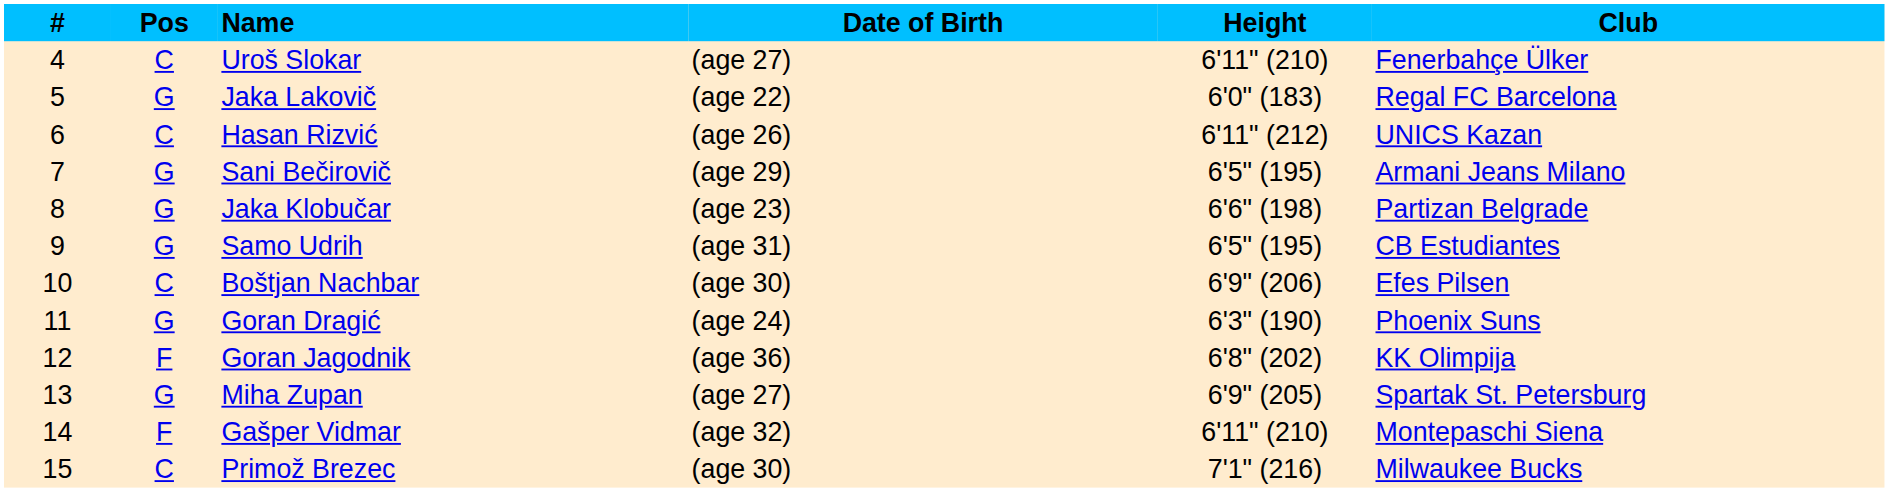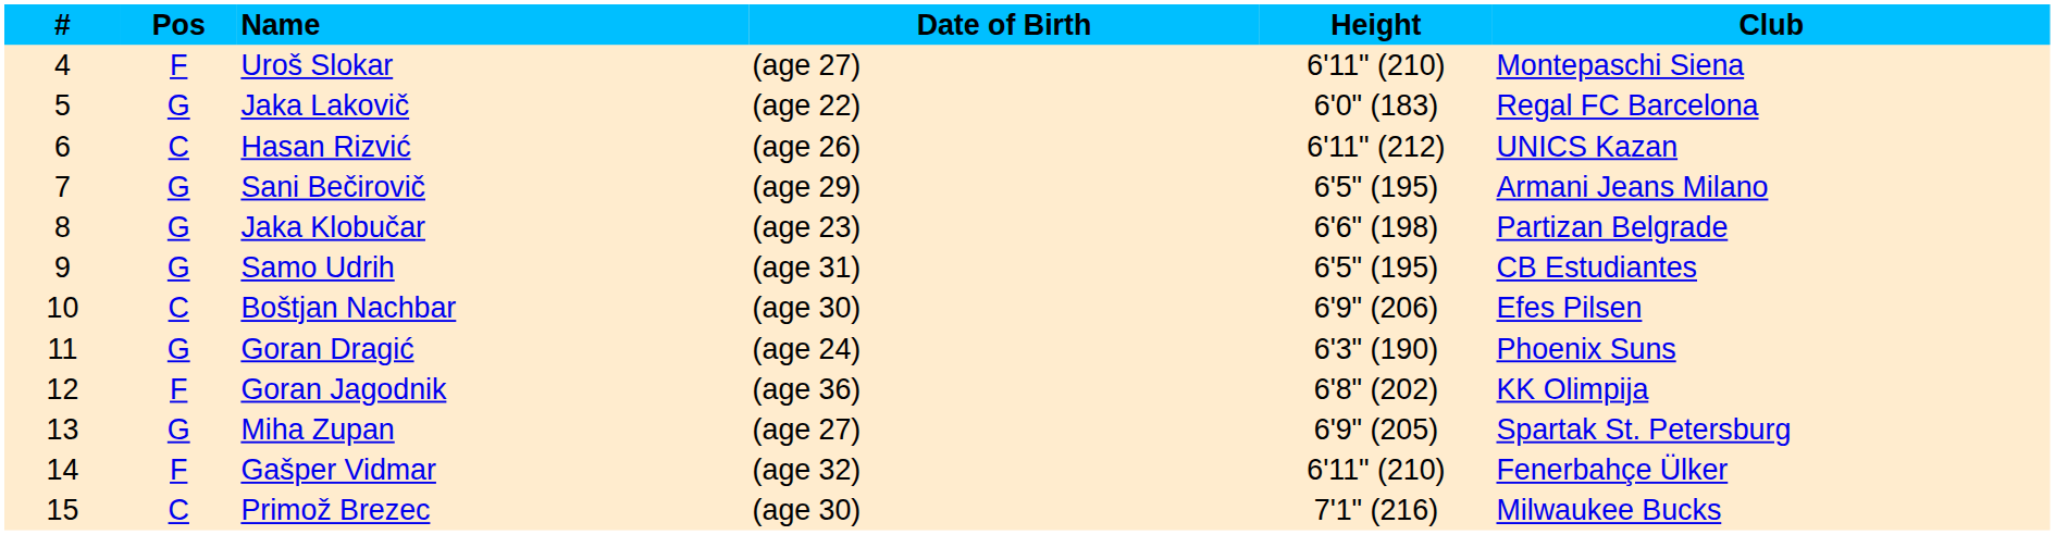 <table border=0 cellpadding=2 cellspacing=0  |- bgcolor=#FFECCE style="text-align:center; font-size:90%;" width=80%>
 <tr bgcolor=#00BFFF>
 <th width=5%>#</th>
 <th width=5%>Pos</th>
 <th width=22% align=left>Name</th>
 <th width=22%>Date of Birth</th>
 <th width=10%>Height</th>
 <th width=24%>Club</th>
 </tr>
 <tr>
 <td>4</td>
-<td><a href='#'>C</a></td>
+<td><a href='#'>F</a></td>
 <td align=left><a href='#'>Uroš Slokar</a></td>
 <td align=left> (age 27)</td>
 <td>6'11" (210)</td>
-<td align=left> <a href='#'>Fenerbahçe Ülker</a></td>
+<td align=left> <a href='#'>Montepaschi Siena</a></td>
 </tr>
 <tr>
 <td>5</td>
 <td><a href='#'>G</a></td>
 <td align=left><a href='#'>Jaka Lakovič</a></td>
 <td align=left> (age 22)</td>
 <td>6'0" (183)</td>
 <td align=left> <a href='#'>Regal FC Barcelona</a></td>
 </tr>
 <tr>
 <td>6</td>
 <td><a href='#'>C</a></td>
 <td align=left><a href='#'>Hasan Rizvić</a></td>
 <td align=left> (age 26)</td>
 <td>6'11" (212)</td>
 <td align=left> <a href='#'>UNICS Kazan</a></td>
 </tr>
 <tr>
 <td>7</td>
 <td><a href='#'>G</a></td>
 <td align=left><a href='#'>Sani Bečirovič</a></td>
 <td align=left> (age 29)</td>
 <td>6'5" (195)</td>
 <td align=left> <a href='#'>Armani Jeans Milano</a></td>
 </tr>
 <tr>
 <td>8</td>
 <td><a href='#'>G</a></td>
 <td align=left><a href='#'>Jaka Klobučar</a></td>
 <td align=left> (age 23)</td>
 <td>6'6" (198)</td>
 <td align=left> <a href='#'>Partizan Belgrade</a></td>
 </tr>
 <tr>
 <td>9</td>
 <td><a href='#'>G</a></td>
 <td align=left><a href='#'>Samo Udrih</a></td>
 <td align=left> (age 31)</td>
 <td>6'5" (195)</td>
 <td align=left> <a href='#'>CB Estudiantes</a></td>
 </tr>
 <tr>
 <td>10</td>
 <td><a href='#'>C</a></td>
 <td align=left><a href='#'>Boštjan Nachbar</a></td>
 <td align=left> (age 30)</td>
 <td>6'9" (206)</td>
 <td align=left> <a href='#'>Efes Pilsen</a></td>
 </tr>
 <tr>
 <td>11</td>
 <td><a href='#'>G</a></td>
 <td align=left><a href='#'>Goran Dragić</a></td>
 <td align=left> (age 24)</td>
 <td>6'3" (190)</td>
 <td align=left> <a href='#'>Phoenix Suns</a></td>
 </tr>
 <tr>
 <td>12</td>
 <td><a href='#'>F</a></td>
 <td align=left><a href='#'>Goran Jagodnik</a></td>
 <td align=left> (age 36)</td>
 <td>6'8" (202)</td>
 <td align=left> <a href='#'>KK Olimpija</a></td>
 </tr>
 <tr>
 <td>13</td>
 <td><a href='#'>G</a></td>
 <td align=left><a href='#'>Miha Zupan</a></td>
 <td align=left> (age 27)</td>
 <td>6'9" (205)</td>
 <td align=left> <a href='#'>Spartak St. Petersburg</a></td>
 </tr>
 <tr>
 <td>14</td>
 <td><a href='#'>F</a></td>
 <td align=left><a href='#'>Gašper Vidmar</a></td>
 <td align=left> (age 32)</td>
 <td>6'11" (210)</td>
-<td align=left> <a href='#'>Montepaschi Siena</a></td>
+<td align=left> <a href='#'>Fenerbahçe Ülker</a></td>
 </tr>
 <tr>
 <td>15</td>
 <td><a href='#'>C</a></td>
 <td align=left><a href='#'>Primož Brezec</a></td>
 <td align=left> (age 30)</td>
 <td>7'1" (216)</td>
 <td align=left> <a href='#'>Milwaukee Bucks</a></td>
 </tr>
 </table>
